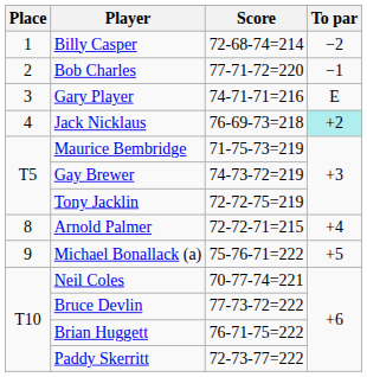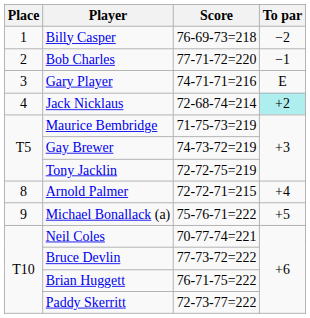 <table class="wikitable">
 <tr>
 <th>Place</th>
 <th>Player</th>
 <th>Score</th>
 <th>To par</th>
 </tr>
 <tr>
 <td align=center>1</td>
 <td> <a href='#'>Billy Casper</a></td>
-<td align=center>72-68-74=214</td>
+<td align=center>76-69-73=218</td>
 <td align=center>−2</td>
 </tr>
 <tr>
 <td align=center>2</td>
 <td> <a href='#'>Bob Charles</a></td>
 <td align=center>77-71-72=220</td>
 <td align=center>−1</td>
 </tr>
 <tr>
 <td align=center>3</td>
 <td> <a href='#'>Gary Player</a></td>
 <td align=center>74-71-71=216</td>
 <td align=center>E</td>
 </tr>
 <tr>
 <td align=center>4</td>
 <td> <a href='#'>Jack Nicklaus</a></td>
-<td align=center>76-69-73=218</td>
+<td align=center>72-68-74=214</td>
 <td align=center style="background: paleturquoise;">+2</td>
 </tr>
 <tr>
 <td rowspan="3" align=center>T5</td>
 <td> <a href='#'>Maurice Bembridge</a></td>
 <td align=center>71-75-73=219</td>
 <td rowspan="3" align=center>+3</td>
 </tr>
 <tr>
 <td> <a href='#'>Gay Brewer</a></td>
 <td align=center>74-73-72=219</td>
 </tr>
 <tr>
 <td> <a href='#'>Tony Jacklin</a></td>
 <td align=center>72-72-75=219</td>
 </tr>
 <tr>
 <td align=center>8</td>
 <td> <a href='#'>Arnold Palmer</a></td>
 <td align=center>72-72-71=215</td>
 <td align=center>+4</td>
 </tr>
 <tr>
 <td align=center>9</td>
 <td> <a href='#'>Michael Bonallack</a> (a)</td>
 <td align=center>75-76-71=222</td>
 <td align=center>+5</td>
 </tr>
 <tr>
 <td rowspan="4" align=center>T10</td>
 <td> <a href='#'>Neil Coles</a></td>
 <td align=center>70-77-74=221</td>
 <td rowspan="4" align=center>+6</td>
 </tr>
 <tr>
 <td> <a href='#'>Bruce Devlin</a></td>
 <td align=center>77-73-72=222</td>
 </tr>
 <tr>
 <td> <a href='#'>Brian Huggett</a></td>
 <td align=center>76-71-75=222</td>
 </tr>
 <tr>
 <td> <a href='#'>Paddy Skerritt</a></td>
 <td align=center>72-73-77=222</td>
 </tr>
 </table>
